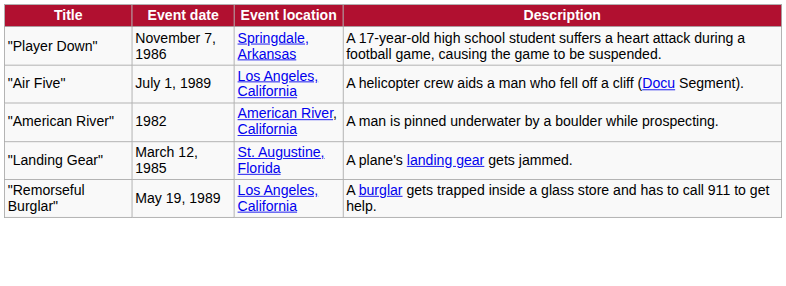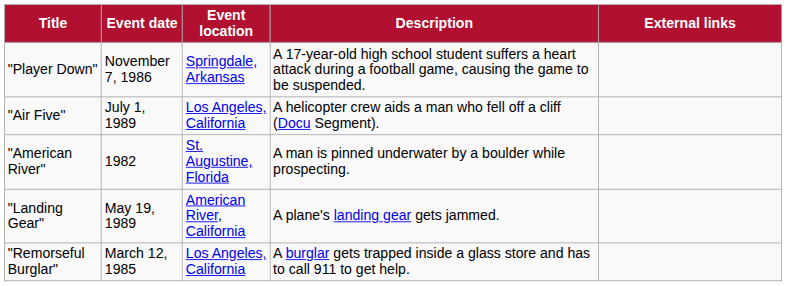 <table class="wikitable" style="width: 100%;">
 <tr>
 <th style="background: #B11030; color: #FFFFFF; width: 10%;">Title</th>
 <th style="background: #B11030; color: #FFFFFF; width: 7%;">Event date</th>
 <th style="background: #B11030; color: #FFFFFF; width: 7%;">Event location</th>
 <th style="background: #B11030; color: #FFFFFF; width: 36%;">Description</th>
+<th style="background: #B11030; color: #FFFFFF; width: 20%;">External links</th>
 </tr>
 <tr>
 <td>"Player Down"</td>
 <td>November 7, 1986</td>
 <td><a href='#'>Springdale, Arkansas</a></td>
 <td>A 17-year-old high school student suffers a heart attack during a football game, causing the game to be suspended.</td>
+<td></td>
 </tr>
 <tr>
 <td>"Air Five"</td>
 <td>July 1, 1989</td>
 <td><a href='#'>Los Angeles, California</a></td>
 <td>A helicopter crew aids a man who fell off a cliff (<a href='#'>Docu</a> Segment).</td>
+<td></td>
 </tr>
 <tr>
 <td>"American River"</td>
 <td>1982</td>
-<td><a href='#'>American River</a>, <a href='#'>California</a></td>
+<td><a href='#'>St. Augustine, Florida</a></td>
 <td>A man is pinned underwater by a boulder while prospecting.</td>
+<td></td>
 </tr>
 <tr>
 <td>"Landing Gear"</td>
-<td>March 12, 1985</td>
-<td><a href='#'>St. Augustine, Florida</a></td>
+<td>May 19, 1989</td>
+<td><a href='#'>American River</a>, <a href='#'>California</a></td>
 <td>A plane's <a href='#'>landing gear</a> gets jammed.</td>
+<td></td>
 </tr>
 <tr>
 <td>"Remorseful Burglar"</td>
-<td>May 19, 1989</td>
+<td>March 12, 1985</td>
 <td><a href='#'>Los Angeles, California</a></td>
 <td>A <a href='#'>burglar</a> gets trapped inside a glass store and has to call 911 to get help.</td>
+<td></td>
 </tr>
 </table>
